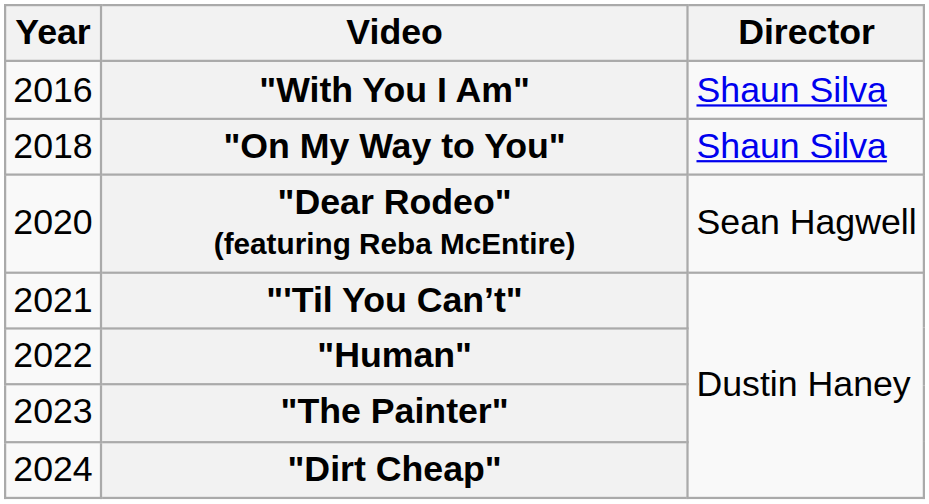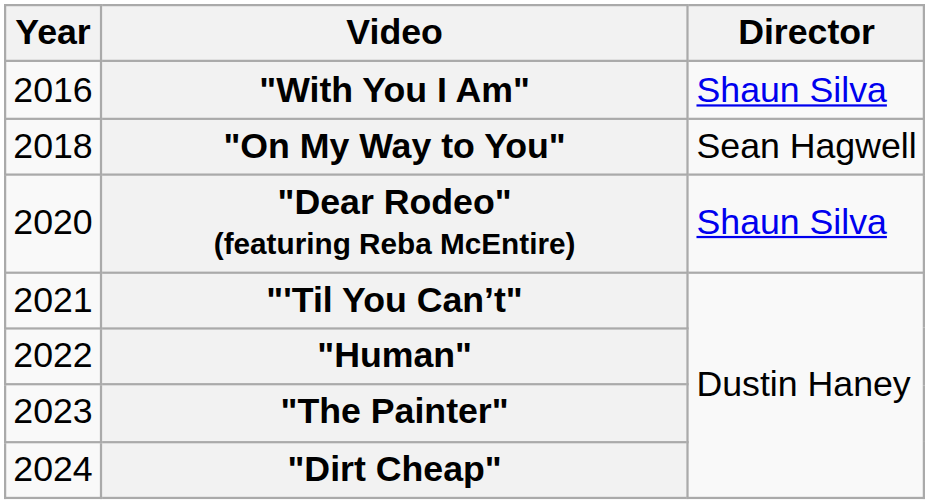 <table class="wikitable plainrowheaders">
 <tr>
 <th>Year</th>
 <th style="width:16em;">Video</th>
 <th scope="col">Director</th>
 </tr>
 <tr>
 <td>2016</td>
 <th scope="row">"With You I Am"</th>
 <td><a href='#'>Shaun Silva</a></td>
 </tr>
 <tr>
 <td>2018</td>
 <th scope="row">"On My Way to You"</th>
-<td><a href='#'>Shaun Silva</a></td>
+<td>Sean Hagwell</td>
 </tr>
 <tr>
 <td>2020</td>
 <th scope="row">"Dear Rodeo"<br><small>(featuring Reba McEntire)</small></th>
-<td>Sean Hagwell</td>
+<td><a href='#'>Shaun Silva</a></td>
 </tr>
 <tr>
 <td>2021</td>
 <th scope="row">"'Til You Can’t"</th>
 <td rowspan="4">Dustin Haney</td>
 </tr>
 <tr>
 <td>2022</td>
 <th scope="row">"Human"</th>
 </tr>
 <tr>
 <td>2023</td>
 <th scope="row">"The Painter"</th>
 </tr>
 <tr>
 <td>2024</td>
 <th scope="row">"Dirt Cheap"</th>
 </tr>
 </table>
